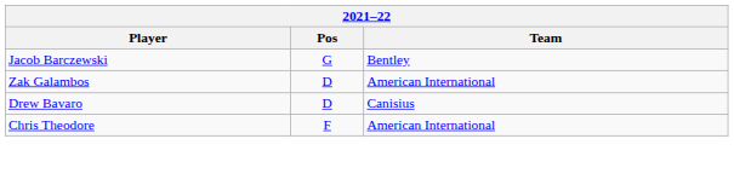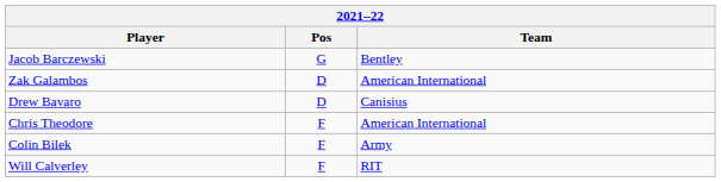 <table class="wikitable" width=95%>
 <tr>
 <th colspan=3><a href='#'>2021–22</a></th>
 </tr>
 <tr>
 <th>Player</th>
 <th>Pos</th>
 <th>Team</th>
 </tr>
 <tr>
 <td><a href='#'>Jacob Barczewski</a></td>
 <td style="text-align:center;"><a href='#'>G</a></td>
 <td><a href='#'>Bentley</a></td>
 </tr>
 <tr>
 <td><a href='#'>Zak Galambos</a></td>
 <td style="text-align:center;"><a href='#'>D</a></td>
 <td><a href='#'>American International</a></td>
 </tr>
 <tr>
 <td><a href='#'>Drew Bavaro</a></td>
 <td style="text-align:center;"><a href='#'>D</a></td>
 <td><a href='#'>Canisius</a></td>
 </tr>
 <tr>
 <td><a href='#'>Chris Theodore</a></td>
 <td style="text-align:center;"><a href='#'>F</a></td>
 <td><a href='#'>American International</a></td>
 </tr>
+<tr>
+<td><a href='#'>Colin Bilek</a></td>
+<td style="text-align:center;"><a href='#'>F</a></td>
+<td><a href='#'>Army</a></td>
+</tr>
+<tr>
+<td><a href='#'>Will Calverley</a></td>
+<td style="text-align:center;"><a href='#'>F</a></td>
+<td><a href='#'>RIT</a></td>
+</tr>
 </table>
